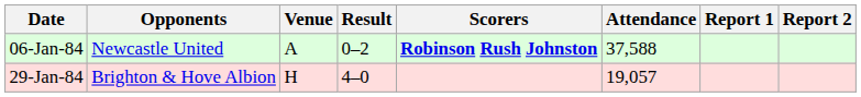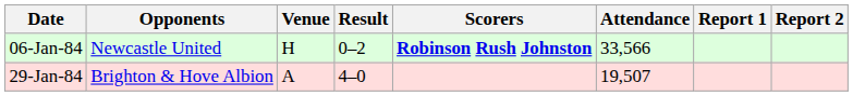 <table class=wikitable>
 <tr>
 <th>Date</th>
 <th>Opponents</th>
 <th>Venue</th>
 <th>Result</th>
 <th>Scorers</th>
 <th>Attendance</th>
 <th>Report 1</th>
 <th>Report 2</th>
 </tr>
 <tr bgcolor="#ddffdd">
 <td>06-Jan-84</td>
 <td><a href='#'>Newcastle United</a></td>
-<td>A</td>
+<td>H</td>
 <td>0–2</td>
 <td><strong><a href='#'>Robinson</a>  <a href='#'>Rush</a>  <a href='#'>Johnston</a> </strong></td>
-<td>37,588</td>
+<td>33,566</td>
 <td></td>
 <td></td>
 </tr>
 <tr bgcolor="#ffdddd">
 <td>29-Jan-84</td>
 <td><a href='#'>Brighton & Hove Albion</a></td>
-<td>H</td>
+<td>A</td>
 <td>4–0</td>
 <td></td>
-<td>19,057</td>
+<td>19,507</td>
 <td></td>
 <td></td>
 </tr>
 </table>
